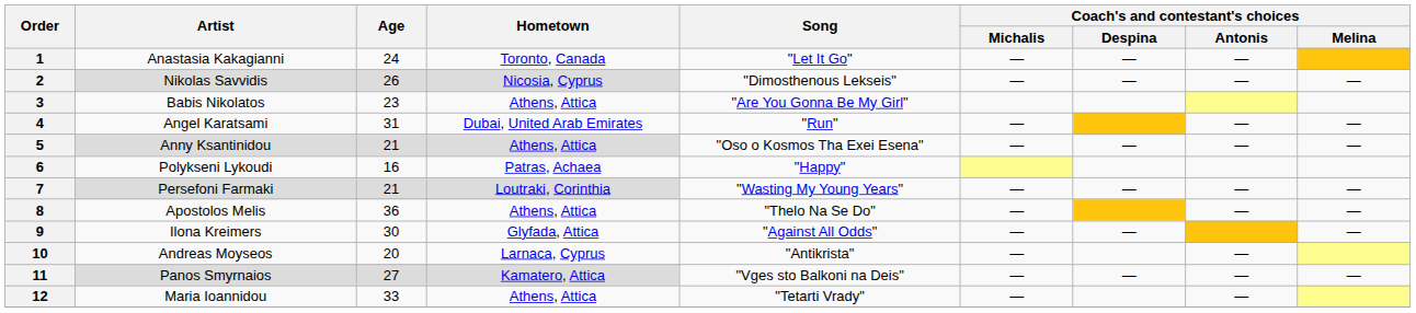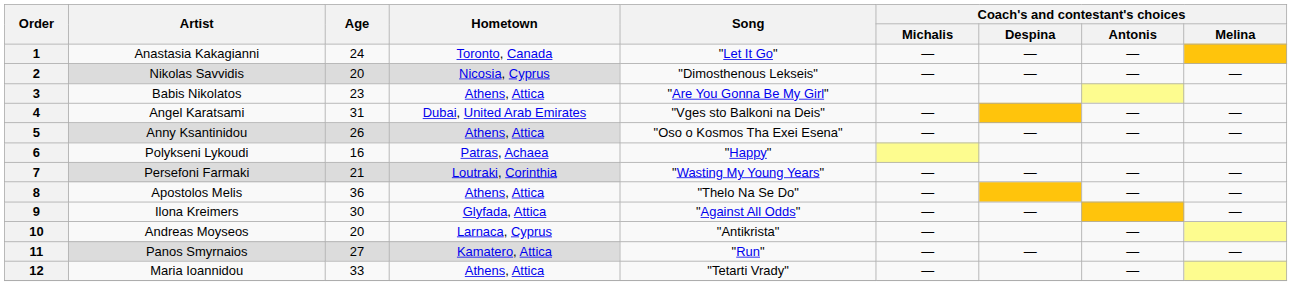 <table class="wikitable" style="text-align:center; line-height:17px; width:100%;">
 <tr>
 <th scope="col" rowspan="2" width="05%">Order</th>
 <th scope="col" rowspan="2" width="20%">Artist</th>
 <th scope="col" rowspan="2" width="05%">Age</th>
 <th scope="col" rowspan="2" width="18%">Hometown</th>
 <th scope="col" rowspan="2" width="20%">Song</th>
 <th scope="col" colspan="4" width="32%">Coach's and contestant's choices</th>
 </tr>
 <tr>
 <th width="08%">Michalis</th>
 <th width="08%">Despina</th>
 <th width="08%">Antonis</th>
 <th width="08%">Melina</th>
 </tr>
 <tr>
 <th>1</th>
 <td>Anastasia Kakagianni</td>
 <td>24</td>
 <td><a href='#'>Toronto</a>, <a href='#'>Canada</a></td>
 <td>"<a href='#'>Let It Go</a>"</td>
 <td>—</td>
 <td>—</td>
 <td>—</td>
 <td style="background: #FFC40C"></td>
 </tr>
 <tr>
 <th>2</th>
 <td style="background: #DCDCDC;">Nikolas Savvidis</td>
-<td style="background: #DCDCDC;">26</td>
+<td style="background: #DCDCDC;">20</td>
 <td style="background: #DCDCDC;"><a href='#'>Nicosia</a>, <a href='#'>Cyprus</a></td>
 <td>"Dimosthenous Lekseis"</td>
 <td>—</td>
 <td>—</td>
 <td>—</td>
 <td>—</td>
 </tr>
 <tr>
 <th>3</th>
 <td>Babis Nikolatos</td>
 <td>23</td>
 <td><a href='#'>Athens</a>, <a href='#'>Attica</a></td>
 <td>"<a href='#'>Are You Gonna Be My Girl</a>"</td>
 <td></td>
 <td></td>
 <td style="background: #fdfc8f;"></td>
 <td></td>
 </tr>
 <tr>
 <th>4</th>
 <td>Angel Karatsami</td>
 <td>31</td>
 <td><a href='#'>Dubai</a>, <a href='#'>United Arab Emirates</a></td>
-<td>"<a href='#'>Run</a>"</td>
+<td>"Vges sto Balkoni na Deis"</td>
 <td>—</td>
 <td style="background: #FFC40C"></td>
 <td>—</td>
 <td>—</td>
 </tr>
 <tr>
 <th>5</th>
 <td style="background: #DCDCDC;">Anny Ksantinidou</td>
-<td style="background: #DCDCDC;">21</td>
+<td style="background: #DCDCDC;">26</td>
 <td style="background: #DCDCDC;"><a href='#'>Athens</a>, <a href='#'>Attica</a></td>
 <td>"Oso o Kosmos Tha Exei Esena"</td>
 <td>—</td>
 <td>—</td>
 <td>—</td>
 <td>—</td>
 </tr>
 <tr>
 <th>6</th>
 <td>Polykseni Lykoudi</td>
 <td>16</td>
 <td><a href='#'>Patras</a>, <a href='#'>Achaea</a></td>
 <td>"<a href='#'>Happy</a>"</td>
 <td style="background: #fdfc8f;"></td>
 <td></td>
 <td></td>
 <td></td>
 </tr>
 <tr>
 <th>7</th>
 <td style="background: #DCDCDC;">Persefoni Farmaki</td>
 <td style="background: #DCDCDC;">21</td>
 <td style="background: #DCDCDC;"><a href='#'>Loutraki</a>, <a href='#'>Corinthia</a></td>
 <td>"<a href='#'>Wasting My Young Years</a>"</td>
 <td>—</td>
 <td>—</td>
 <td>—</td>
 <td>—</td>
 </tr>
 <tr>
 <th>8</th>
 <td>Apostolos Melis</td>
 <td>36</td>
 <td><a href='#'>Athens</a>, <a href='#'>Attica</a></td>
 <td>"Thelo Na Se Do"</td>
 <td>—</td>
 <td style="background: #FFC40C"></td>
 <td>—</td>
 <td>—</td>
 </tr>
 <tr>
 <th>9</th>
 <td>Ilona Kreimers</td>
 <td>30</td>
 <td><a href='#'>Glyfada</a>, <a href='#'>Attica</a></td>
 <td>"<a href='#'>Against All Odds</a>"</td>
 <td>—</td>
 <td>—</td>
 <td style="background: #FFC40C"></td>
 <td>—</td>
 </tr>
 <tr>
 <th>10</th>
 <td>Andreas Moyseos</td>
 <td>20</td>
 <td><a href='#'>Larnaca</a>, <a href='#'>Cyprus</a></td>
 <td>"Antikrista"</td>
 <td>—</td>
 <td></td>
 <td>—</td>
 <td style="background: #fdfc8f;"></td>
 </tr>
 <tr>
 <th>11</th>
 <td style="background: #DCDCDC;">Panos Smyrnaios</td>
 <td style="background: #DCDCDC;">27</td>
 <td style="background: #DCDCDC;"><a href='#'>Kamatero</a>, <a href='#'>Attica</a></td>
-<td>"Vges sto Balkoni na Deis"</td>
+<td>"<a href='#'>Run</a>"</td>
 <td>—</td>
 <td>—</td>
 <td>—</td>
 <td>—</td>
 </tr>
 <tr>
 <th>12</th>
 <td>Maria Ioannidou</td>
 <td>33</td>
 <td><a href='#'>Athens</a>, <a href='#'>Attica</a></td>
 <td>"Tetarti Vrady"</td>
 <td>—</td>
 <td></td>
 <td>—</td>
 <td style="background: #fdfc8f;"></td>
 </tr>
 <tr>
 </tr>
 </table>
